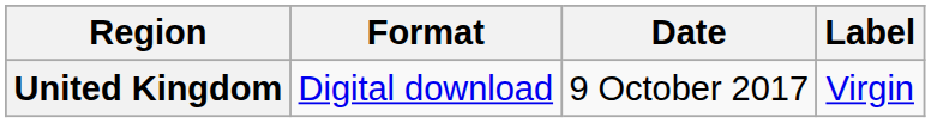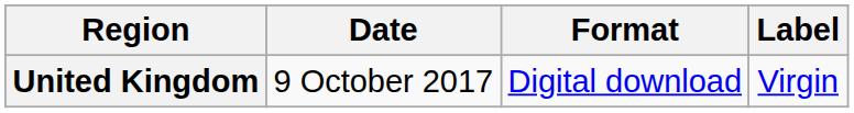 <table class="wikitable plainrowheaders" style="text-align:center">
 <tr>
 <th>Region</th>
+<th>Date</th>
 <th>Format</th>
-<th>Date</th>
 <th>Label</th>
 </tr>
 <tr>
 <th scope="row">United Kingdom</th>
+<td>9 October 2017</td>
 <td><a href='#'>Digital download</a></td>
-<td>9 October 2017</td>
 <td><a href='#'>Virgin</a></td>
 </tr>
 </table>
